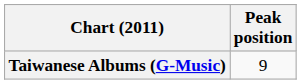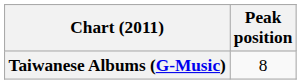 <table class="wikitable plainrowheaders">
 <tr>
 <th scope="col">Chart (2011)</th>
 <th scope="col">Peak<br>position</th>
 </tr>
 <tr>
 <th scope="row">Taiwanese Albums (<a href='#'>G-Music</a>)</th>
-<td align="center">9</td>
+<td align="center">8</td>
 </tr>
 </table>
